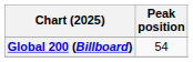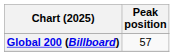 <table class="wikitable sortable plainrowheaders" style="text-align:center">
 <tr>
 <th scope="col">Chart (2025)</th>
 <th scope="col">Peak<br>position</th>
 </tr>
 <tr>
 </tr>
 <tr>
 </tr>
 <tr>
 <th scope="row"><a href='#'>Global 200</a> (<em><a href='#'>Billboard</a></em>)</th>
-<td>54</td>
+<td>57</td>
 </tr>
 <tr>
 </tr>
 <tr>
 </tr>
 <tr>
 </tr>
 </table>
